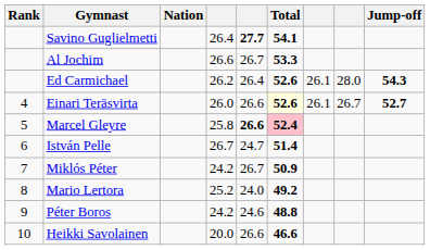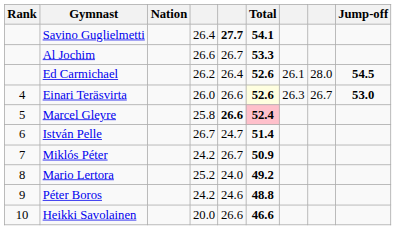 <table class="wikitable sortable" style="text-align:center">
 <tr>
 <th>Rank</th>
 <th>Gymnast</th>
 <th>Nation</th>
 <th></th>
 <th></th>
 <th>Total</th>
 <th></th>
 <th></th>
 <th>Jump-off</th>
 </tr>
 <tr>
 <td></td>
 <td align=left><a href='#'>Savino Guglielmetti</a></td>
 <td align=left></td>
 <td>26.4</td>
 <td><strong>27.7</strong></td>
 <td><strong>54.1</strong></td>
 <td></td>
 <td></td>
 <td></td>
 </tr>
 <tr>
 <td></td>
 <td align=left><a href='#'>Al Jochim</a></td>
 <td align=left></td>
 <td>26.6</td>
 <td>26.7</td>
 <td><strong>53.3</strong></td>
 <td></td>
 <td></td>
 <td></td>
 </tr>
 <tr>
 <td></td>
 <td align=left><a href='#'>Ed Carmichael</a></td>
 <td align=left></td>
 <td>26.2</td>
 <td>26.4</td>
 <td><strong>52.6</strong></td>
 <td>26.1</td>
 <td>28.0</td>
-<td><strong>54.3</strong></td>
+<td><strong>54.5</strong></td>
 </tr>
 <tr>
 <td>4</td>
 <td align=left><a href='#'>Einari Teräsvirta</a></td>
 <td align=left></td>
 <td>26.0</td>
 <td>26.6</td>
 <td style="background: lightyellow;"><strong>52.6</strong></td>
-<td>26.1</td>
+<td>26.3</td>
 <td>26.7</td>
-<td><strong>52.7</strong></td>
+<td><strong>53.0</strong></td>
 </tr>
 <tr>
 <td>5</td>
 <td align=left><a href='#'>Marcel Gleyre</a></td>
 <td align=left></td>
 <td>25.8</td>
 <td><strong>26.6</strong></td>
 <td style="background: pink;"><strong>52.4</strong></td>
 <td></td>
 <td></td>
 <td></td>
 </tr>
 <tr>
 <td>6</td>
 <td align=left><a href='#'>István Pelle</a></td>
 <td align=left></td>
 <td>26.7</td>
 <td>24.7</td>
 <td><strong>51.4</strong></td>
 <td></td>
 <td></td>
 <td></td>
 </tr>
 <tr>
 <td>7</td>
 <td align=left><a href='#'>Miklós Péter</a></td>
 <td align=left></td>
 <td>24.2</td>
 <td>26.7</td>
 <td><strong>50.9</strong></td>
 <td></td>
 <td></td>
 <td></td>
 </tr>
 <tr>
 <td>8</td>
 <td align=left><a href='#'>Mario Lertora</a></td>
 <td align=left></td>
 <td>25.2</td>
 <td>24.0</td>
 <td><strong>49.2</strong></td>
 <td></td>
 <td></td>
 <td></td>
 </tr>
 <tr>
 <td>9</td>
 <td align=left><a href='#'>Péter Boros</a></td>
 <td align=left></td>
 <td>24.2</td>
 <td>24.6</td>
 <td><strong>48.8</strong></td>
 <td></td>
 <td></td>
 <td></td>
 </tr>
 <tr>
 <td>10</td>
 <td align=left><a href='#'>Heikki Savolainen</a></td>
 <td align=left></td>
 <td>20.0</td>
 <td>26.6</td>
 <td><strong>46.6</strong></td>
 <td></td>
 <td></td>
 <td></td>
 </tr>
 </table>
